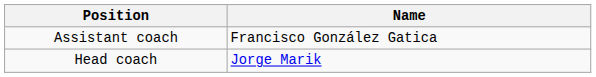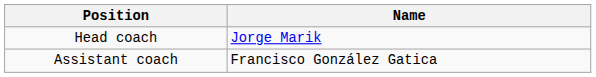 <table class="wikitable" style="text-align:center; font-size:100%; width:35%;">
 <tr>
 <th>Position</th>
 <th>Name</th>
 </tr>
 <tr>
+<td>Head coach</td>
+<td align=left> <a href='#'>Jorge Marik</a></td>
+</tr>
+<tr>
 <td>Assistant coach</td>
 <td align=left> Francisco González Gatica</td>
 </tr>
-<tr>
-<td>Head coach</td>
-<td align=left> <a href='#'>Jorge Marik</a></td>
-</tr>
 </table>
